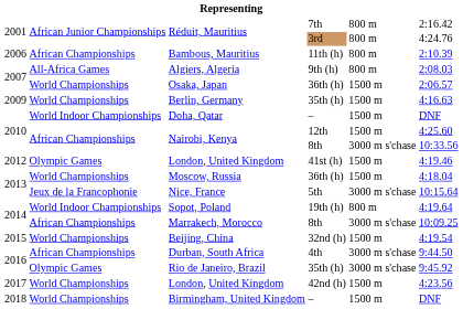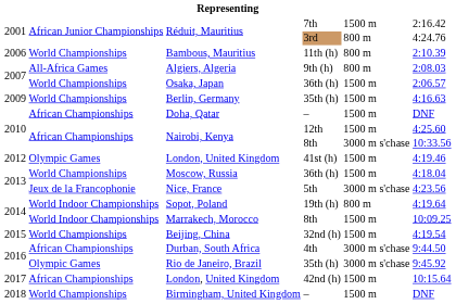 <table>
 <tr>
 <th colspan="6">Representing </th>
 </tr>
 <tr>
 <td rowspan=2>2001</td>
 <td rowspan=2><a href='#'>African Junior Championships</a></td>
 <td rowspan=2><a href='#'>Réduit, Mauritius</a></td>
 <td>7th</td>
-<td>800 m</td>
+<td>1500 m</td>
 <td>2:16.42</td>
 </tr>
 <tr>
 <td bgcolor=cc9966>3rd</td>
 <td>800 m</td>
 <td>4:24.76</td>
 </tr>
 <tr>
 <td>2006</td>
-<td><a href='#'>African Championships</a></td>
+<td><a href='#'>World Championships</a></td>
 <td><a href='#'>Bambous, Mauritius</a></td>
 <td>11th (h)</td>
 <td>800 m</td>
 <td><a href='#'>2:10.39</a></td>
 </tr>
 <tr>
 <td rowspan=2>2007</td>
 <td><a href='#'>All-Africa Games</a></td>
 <td><a href='#'>Algiers, Algeria</a></td>
 <td>9th (h)</td>
 <td>800 m</td>
 <td><a href='#'>2:08.03</a></td>
 </tr>
 <tr>
 <td><a href='#'>World Championships</a></td>
 <td><a href='#'>Osaka, Japan</a></td>
 <td>36th (h)</td>
 <td>1500 m</td>
 <td><a href='#'>2:06.57</a></td>
 </tr>
 <tr>
 <td>2009</td>
 <td><a href='#'>World Championships</a></td>
 <td><a href='#'>Berlin, Germany</a></td>
 <td>35th (h)</td>
 <td>1500 m</td>
 <td><a href='#'>4:16.63</a></td>
 </tr>
 <tr>
 <td rowspan=3>2010</td>
-<td><a href='#'>World Indoor Championships</a></td>
+<td><a href='#'>African Championships</a></td>
 <td><a href='#'>Doha, Qatar</a></td>
 <td>–</td>
 <td>1500 m</td>
 <td><a href='#'>DNF</a></td>
 </tr>
 <tr>
 <td rowspan=2><a href='#'>African Championships</a></td>
 <td rowspan=2><a href='#'>Nairobi, Kenya</a></td>
 <td>12th</td>
 <td>1500 m</td>
 <td><a href='#'>4:25.60</a></td>
 </tr>
 <tr>
 <td>8th</td>
 <td>3000 m s'chase</td>
 <td><a href='#'>10:33.56</a></td>
 </tr>
 <tr>
 <td>2012</td>
 <td><a href='#'>Olympic Games</a></td>
 <td><a href='#'>London, United Kingdom</a></td>
 <td>41st (h)</td>
 <td>1500 m</td>
 <td><a href='#'>4:19.46</a></td>
 </tr>
 <tr>
 <td rowspan=2>2013</td>
 <td><a href='#'>World Championships</a></td>
 <td><a href='#'>Moscow, Russia</a></td>
 <td>36th (h)</td>
 <td>1500 m</td>
 <td><a href='#'>4:18.04</a></td>
 </tr>
 <tr>
 <td><a href='#'>Jeux de la Francophonie</a></td>
 <td><a href='#'>Nice, France</a></td>
 <td>5th</td>
 <td>3000 m s'chase</td>
-<td><a href='#'>10:15.64</a></td>
+<td><a href='#'>4:23.56</a></td>
 </tr>
 <tr>
 <td rowspan=2>2014</td>
 <td><a href='#'>World Indoor Championships</a></td>
 <td><a href='#'>Sopot, Poland</a></td>
 <td>19th (h)</td>
 <td>800 m</td>
 <td><a href='#'>4:19.64</a></td>
 </tr>
 <tr>
-<td><a href='#'>African Championships</a></td>
+<td><a href='#'>World Indoor Championships</a></td>
 <td><a href='#'>Marrakech, Morocco</a></td>
 <td>8th</td>
-<td>3000 m s'chase</td>
+<td>1500 m</td>
 <td><a href='#'>10:09.25</a></td>
 </tr>
 <tr>
 <td>2015</td>
 <td><a href='#'>World Championships</a></td>
 <td><a href='#'>Beijing, China</a></td>
 <td>32nd (h)</td>
 <td>1500 m</td>
 <td><a href='#'>4:19.54</a></td>
 </tr>
 <tr>
 <td rowspan=2>2016</td>
 <td><a href='#'>African Championships</a></td>
 <td><a href='#'>Durban, South Africa</a></td>
 <td>4th</td>
 <td>3000 m s'chase</td>
 <td><a href='#'>9:44.50</a></td>
 </tr>
 <tr>
 <td><a href='#'>Olympic Games</a></td>
 <td><a href='#'>Rio de Janeiro, Brazil</a></td>
 <td>35th (h)</td>
 <td>3000 m s'chase</td>
 <td><a href='#'>9:45.92</a></td>
 </tr>
 <tr>
 <td>2017</td>
-<td><a href='#'>World Championships</a></td>
+<td><a href='#'>African Championships</a></td>
 <td><a href='#'>London</a>, <a href='#'>United Kingdom</a></td>
 <td>42nd (h)</td>
 <td>1500 m</td>
-<td><a href='#'>4:23.56</a></td>
+<td><a href='#'>10:15.64</a></td>
 </tr>
 <tr>
 <td>2018</td>
 <td><a href='#'>World Championships</a></td>
 <td><a href='#'>Birmingham, United Kingdom</a></td>
 <td>–</td>
 <td>1500 m</td>
 <td><a href='#'>DNF</a></td>
 </tr>
 </table>
